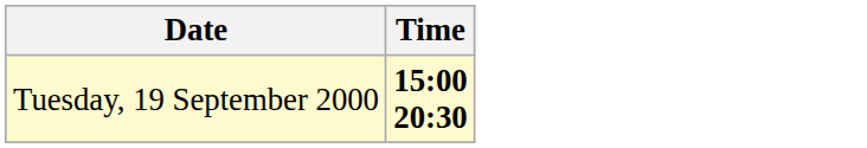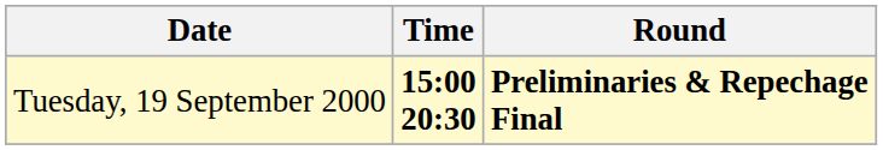 <table class="wikitable">
 <tr>
 <th>Date</th>
 <th>Time</th>
+<th>Round</th>
 </tr>
 <tr>
 <td style=background:lemonchiffon>Tuesday, 19 September 2000</td>
 <td style=background:lemonchiffon><strong>15:00<br>20:30</strong></td>
+<td style=background:lemonchiffon><strong>Preliminaries & Repechage<br>Final</strong></td>
 </tr>
 </table>
